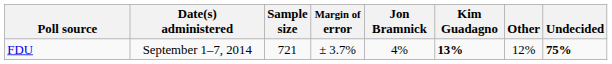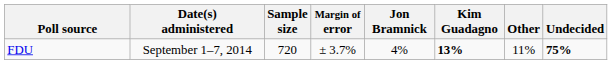 <table class="wikitable">
 <tr valign= bottom>
 <th style="width:150px;">Poll source</th>
 <th style="width:160px;">Date(s)<br>administered</th>
 <th>Sample<br>size</th>
 <th style="width:60px;"><small>Margin of</small><br>error</th>
 <th style="width:80px;">Jon<br>Bramnick</th>
 <th style="width:80px;">Kim<br>Guadagno</th>
 <th>Other</th>
 <th>Undecided</th>
 </tr>
 <tr>
 <td><a href='#'>FDU</a></td>
 <td align=center>September 1–7, 2014</td>
-<td align=center>721</td>
+<td align=center>720</td>
 <td align=center>± 3.7%</td>
 <td align=center>4%</td>
 <td><strong>13%</strong></td>
-<td align=center>12%</td>
+<td align=center>11%</td>
 <td><strong>75%</strong></td>
 </tr>
 </table>
